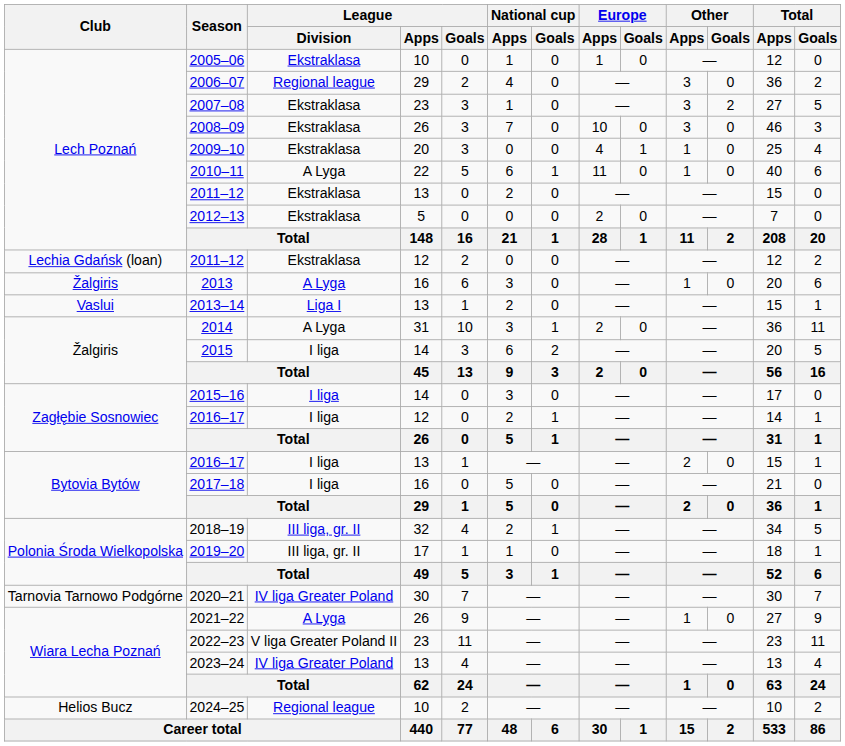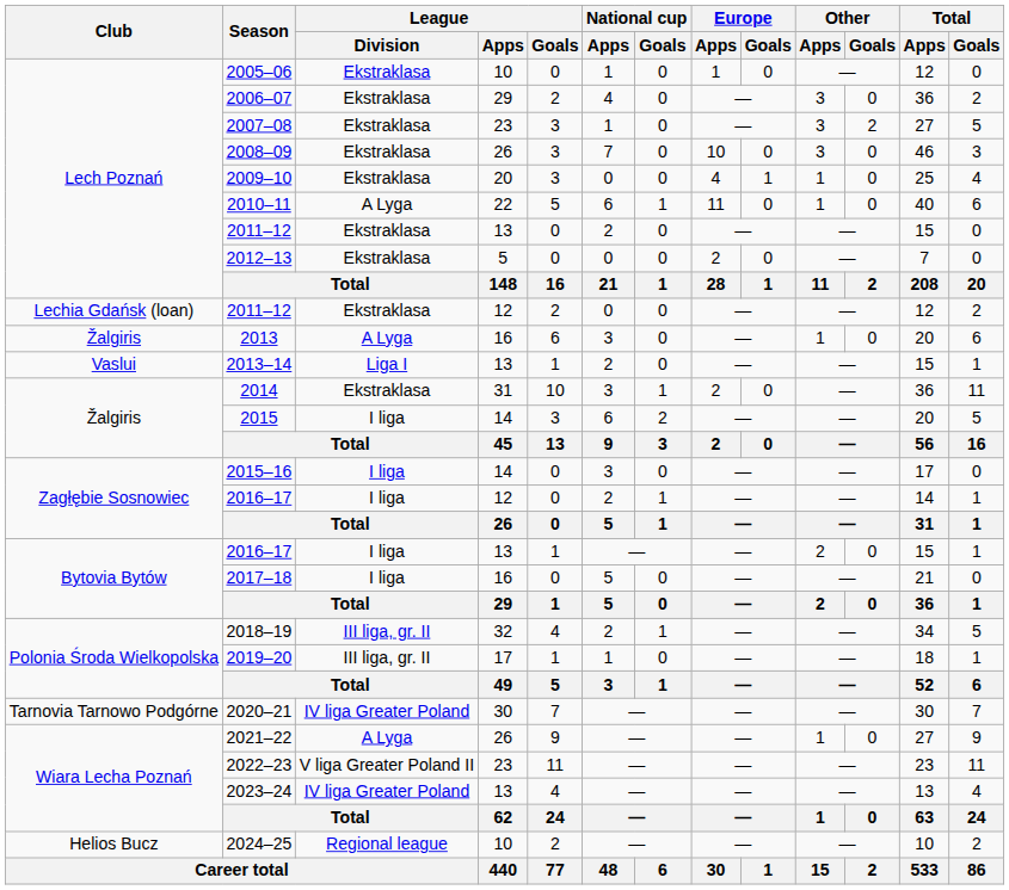 <table class="wikitable" style="text-align: center;">
 <tr>
 <th rowspan="2">Club</th>
 <th rowspan="2">Season</th>
 <th colspan="3">League</th>
 <th colspan="2">National cup</th>
 <th colspan="2"><a href='#'>Europe</a></th>
 <th colspan="2">Other</th>
 <th colspan="2">Total</th>
 </tr>
 <tr>
 <th>Division</th>
 <th>Apps</th>
 <th>Goals</th>
 <th>Apps</th>
 <th>Goals</th>
 <th>Apps</th>
 <th>Goals</th>
 <th>Apps</th>
 <th>Goals</th>
 <th>Apps</th>
 <th>Goals</th>
 </tr>
 <tr>
 <td rowspan="9"><a href='#'>Lech Poznań</a></td>
 <td><a href='#'>2005–06</a></td>
 <td><a href='#'>Ekstraklasa</a></td>
 <td>10</td>
 <td>0</td>
 <td>1</td>
 <td>0</td>
 <td>1</td>
 <td>0</td>
 <td colspan="2">—</td>
 <td>12</td>
 <td>0</td>
 </tr>
 <tr>
 <td><a href='#'>2006–07</a></td>
-<td><a href='#'>Regional league</a></td>
+<td>Ekstraklasa</td>
 <td>29</td>
 <td>2</td>
 <td>4</td>
 <td>0</td>
 <td colspan="2">—</td>
 <td>3</td>
 <td>0</td>
 <td>36</td>
 <td>2</td>
 </tr>
 <tr>
 <td><a href='#'>2007–08</a></td>
 <td>Ekstraklasa</td>
 <td>23</td>
 <td>3</td>
 <td>1</td>
 <td>0</td>
 <td colspan="2">—</td>
 <td>3</td>
 <td>2</td>
 <td>27</td>
 <td>5</td>
 </tr>
 <tr>
 <td><a href='#'>2008–09</a></td>
 <td>Ekstraklasa</td>
 <td>26</td>
 <td>3</td>
 <td>7</td>
 <td>0</td>
 <td>10</td>
 <td>0</td>
 <td>3</td>
 <td>0</td>
 <td>46</td>
 <td>3</td>
 </tr>
 <tr>
 <td><a href='#'>2009–10</a></td>
 <td>Ekstraklasa</td>
 <td>20</td>
 <td>3</td>
 <td>0</td>
 <td>0</td>
 <td>4</td>
 <td>1</td>
 <td>1</td>
 <td>0</td>
 <td>25</td>
 <td>4</td>
 </tr>
 <tr>
 <td><a href='#'>2010–11</a></td>
 <td>A Lyga</td>
 <td>22</td>
 <td>5</td>
 <td>6</td>
 <td>1</td>
 <td>11</td>
 <td>0</td>
 <td>1</td>
 <td>0</td>
 <td>40</td>
 <td>6</td>
 </tr>
 <tr>
 <td><a href='#'>2011–12</a></td>
 <td>Ekstraklasa</td>
 <td>13</td>
 <td>0</td>
 <td>2</td>
 <td>0</td>
 <td colspan="2">—</td>
 <td colspan="2">—</td>
 <td>15</td>
 <td>0</td>
 </tr>
 <tr>
 <td><a href='#'>2012–13</a></td>
 <td>Ekstraklasa</td>
 <td>5</td>
 <td>0</td>
 <td>0</td>
 <td>0</td>
 <td>2</td>
 <td>0</td>
 <td colspan="2">—</td>
 <td>7</td>
 <td>0</td>
 </tr>
 <tr>
 <th colspan="2">Total</th>
 <th>148</th>
 <th>16</th>
 <th>21</th>
 <th>1</th>
 <th>28</th>
 <th>1</th>
 <th>11</th>
 <th>2</th>
 <th>208</th>
 <th>20</th>
 </tr>
 <tr>
 <td><a href='#'>Lechia Gdańsk</a> (loan)</td>
 <td><a href='#'>2011–12</a></td>
 <td>Ekstraklasa</td>
 <td>12</td>
 <td>2</td>
 <td>0</td>
 <td>0</td>
 <td colspan="2">—</td>
 <td colspan="2">—</td>
 <td>12</td>
 <td>2</td>
 </tr>
 <tr>
 <td><a href='#'>Žalgiris</a></td>
 <td><a href='#'>2013</a></td>
 <td><a href='#'>A Lyga</a></td>
 <td>16</td>
 <td>6</td>
 <td>3</td>
 <td>0</td>
 <td colspan="2">—</td>
 <td>1</td>
 <td>0</td>
 <td>20</td>
 <td>6</td>
 </tr>
 <tr>
 <td><a href='#'>Vaslui</a></td>
 <td><a href='#'>2013–14</a></td>
 <td><a href='#'>Liga I</a></td>
 <td>13</td>
 <td>1</td>
 <td>2</td>
 <td>0</td>
 <td colspan="2">—</td>
 <td colspan="2">—</td>
 <td>15</td>
 <td>1</td>
 </tr>
 <tr>
 <td rowspan="3">Žalgiris</td>
 <td><a href='#'>2014</a></td>
-<td>A Lyga</td>
+<td>Ekstraklasa</td>
 <td>31</td>
 <td>10</td>
 <td>3</td>
 <td>1</td>
 <td>2</td>
 <td>0</td>
 <td colspan="2">—</td>
 <td>36</td>
 <td>11</td>
 </tr>
 <tr>
 <td><a href='#'>2015</a></td>
 <td>I liga</td>
 <td>14</td>
 <td>3</td>
 <td>6</td>
 <td>2</td>
 <td colspan="2">—</td>
 <td colspan="2">—</td>
 <td>20</td>
 <td>5</td>
 </tr>
 <tr>
 <th colspan="2">Total</th>
 <th>45</th>
 <th>13</th>
 <th>9</th>
 <th>3</th>
 <th>2</th>
 <th>0</th>
 <th colspan="2">—</th>
 <th>56</th>
 <th>16</th>
 </tr>
 <tr>
 <td rowspan="3"><a href='#'>Zagłębie Sosnowiec</a></td>
 <td><a href='#'>2015–16</a></td>
 <td><a href='#'>I liga</a></td>
 <td>14</td>
 <td>0</td>
 <td>3</td>
 <td>0</td>
 <td colspan="2">—</td>
 <td colspan="2">—</td>
 <td>17</td>
 <td>0</td>
 </tr>
 <tr>
 <td><a href='#'>2016–17</a></td>
 <td>I liga</td>
 <td>12</td>
 <td>0</td>
 <td>2</td>
 <td>1</td>
 <td colspan="2">—</td>
 <td colspan="2">—</td>
 <td>14</td>
 <td>1</td>
 </tr>
 <tr>
 <th colspan="2">Total</th>
 <th>26</th>
 <th>0</th>
 <th>5</th>
 <th>1</th>
 <th colspan="2">—</th>
 <th colspan="2">—</th>
 <th>31</th>
 <th>1</th>
 </tr>
 <tr>
 <td rowspan="3"><a href='#'>Bytovia Bytów</a></td>
 <td><a href='#'>2016–17</a></td>
 <td>I liga</td>
 <td>13</td>
 <td>1</td>
 <td colspan="2">—</td>
 <td colspan="2">—</td>
 <td>2</td>
 <td>0</td>
 <td>15</td>
 <td>1</td>
 </tr>
 <tr>
 <td><a href='#'>2017–18</a></td>
 <td>I liga</td>
 <td>16</td>
 <td>0</td>
 <td>5</td>
 <td>0</td>
 <td colspan="2">—</td>
 <td colspan="2">—</td>
 <td>21</td>
 <td>0</td>
 </tr>
 <tr>
 <th colspan="2">Total</th>
 <th>29</th>
 <th>1</th>
 <th>5</th>
 <th>0</th>
 <th colspan="2">—</th>
 <th>2</th>
 <th>0</th>
 <th>36</th>
 <th>1</th>
 </tr>
 <tr>
 <td rowspan="3"><a href='#'>Polonia Środa Wielkopolska</a></td>
 <td>2018–19</td>
 <td><a href='#'>III liga, gr. II</a></td>
 <td>32</td>
 <td>4</td>
 <td>2</td>
 <td>1</td>
 <td colspan="2">—</td>
 <td colspan="2">—</td>
 <td>34</td>
 <td>5</td>
 </tr>
 <tr>
 <td><a href='#'>2019–20</a></td>
 <td>III liga, gr. II</td>
 <td>17</td>
 <td>1</td>
 <td>1</td>
 <td>0</td>
 <td colspan="2">—</td>
 <td colspan="2">—</td>
 <td>18</td>
 <td>1</td>
 </tr>
 <tr>
 <th colspan="2">Total</th>
 <th>49</th>
 <th>5</th>
 <th>3</th>
 <th>1</th>
 <th colspan="2">—</th>
 <th colspan="2">—</th>
 <th>52</th>
 <th>6</th>
 </tr>
 <tr>
 <td>Tarnovia Tarnowo Podgórne</td>
 <td>2020–21</td>
 <td><a href='#'>IV liga Greater Poland</a></td>
 <td>30</td>
 <td>7</td>
 <td colspan="2">—</td>
 <td colspan="2">—</td>
 <td colspan="2">—</td>
 <td>30</td>
 <td>7</td>
 </tr>
 <tr>
 <td rowspan="4"><a href='#'>Wiara Lecha Poznań</a></td>
 <td>2021–22</td>
 <td><a href='#'>A Lyga</a></td>
 <td>26</td>
 <td>9</td>
 <td colspan="2">—</td>
 <td colspan="2">—</td>
 <td>1</td>
 <td>0</td>
 <td>27</td>
 <td>9</td>
 </tr>
 <tr>
 <td>2022–23</td>
 <td>V liga Greater Poland II</td>
 <td>23</td>
 <td>11</td>
 <td colspan="2">—</td>
 <td colspan="2">—</td>
 <td colspan="2">—</td>
 <td>23</td>
 <td>11</td>
 </tr>
 <tr>
 <td>2023–24</td>
 <td><a href='#'>IV liga Greater Poland</a></td>
 <td>13</td>
 <td>4</td>
 <td colspan="2">—</td>
 <td colspan="2">—</td>
 <td colspan="2">—</td>
 <td>13</td>
 <td>4</td>
 </tr>
 <tr>
 <th colspan="2">Total</th>
 <th>62</th>
 <th>24</th>
 <th colspan="2">—</th>
 <th colspan="2">—</th>
 <th>1</th>
 <th>0</th>
 <th>63</th>
 <th>24</th>
 </tr>
 <tr>
 <td>Helios Bucz</td>
 <td>2024–25</td>
 <td><a href='#'>Regional league</a></td>
 <td>10</td>
 <td>2</td>
 <td colspan="2">—</td>
 <td colspan="2">—</td>
 <td colspan="2">—</td>
 <td>10</td>
 <td>2</td>
 </tr>
 <tr>
 <th colspan="3">Career total</th>
 <th>440</th>
 <th>77</th>
 <th>48</th>
 <th>6</th>
 <th>30</th>
 <th>1</th>
 <th>15</th>
 <th>2</th>
 <th>533</th>
 <th>86</th>
 </tr>
 </table>
